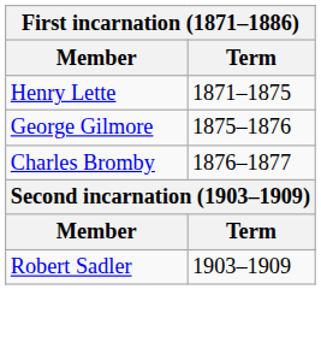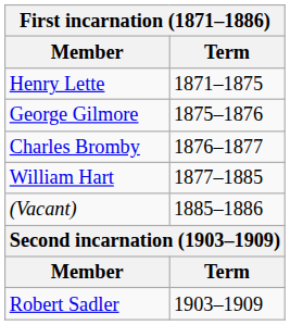 <table class="wikitable">
 <tr>
 <th colspan="2">First incarnation (1871–1886)</th>
 </tr>
 <tr>
 <th>Member</th>
 <th>Term</th>
 </tr>
 <tr>
 <td><a href='#'>Henry Lette</a></td>
 <td>1871–1875</td>
 </tr>
 <tr>
 <td><a href='#'>George Gilmore</a></td>
 <td>1875–1876</td>
 </tr>
 <tr>
 <td><a href='#'>Charles Bromby</a></td>
 <td>1876–1877</td>
 </tr>
 <tr>
+<td><a href='#'>William Hart</a></td>
+<td>1877–1885</td>
+</tr>
+<tr>
+<td><em>(Vacant)</em></td>
+<td>1885–1886</td>
+</tr>
+<tr>
 <th colspan="2">Second incarnation (1903–1909)</th>
 </tr>
 <tr>
 <th>Member</th>
 <th>Term</th>
 </tr>
 <tr>
 <td><a href='#'>Robert Sadler</a></td>
 <td>1903–1909</td>
 </tr>
 </table>
